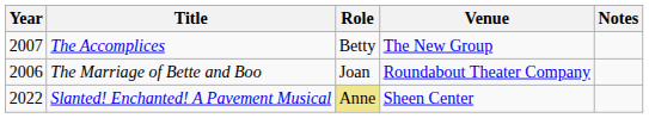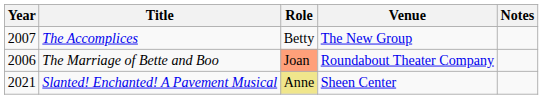 <table class="wikitable sortable">
 <tr>
 <th>Year</th>
 <th>Title</th>
 <th>Role</th>
 <th>Venue</th>
 <th class="unsortable">Notes</th>
 </tr>
 <tr>
 <td>2007</td>
 <td><em><a href='#'>The Accomplices</a></em></td>
 <td>Betty</td>
 <td><a href='#'>The New Group</a></td>
 <td></td>
 </tr>
 <tr>
 <td>2006</td>
 <td><em>The Marriage of Bette and Boo</em></td>
-<td>Joan</td>
+<td style="background: lightsalmon;">Joan</td>
 <td><a href='#'>Roundabout Theater Company</a></td>
 <td></td>
 </tr>
 <tr>
-<td>2022</td>
+<td>2021</td>
 <td><em><a href='#'>Slanted! Enchanted! A Pavement Musical</a></em></td>
 <td style="background: khaki;">Anne</td>
 <td><a href='#'>Sheen Center</a></td>
 <td></td>
 </tr>
 </table>
